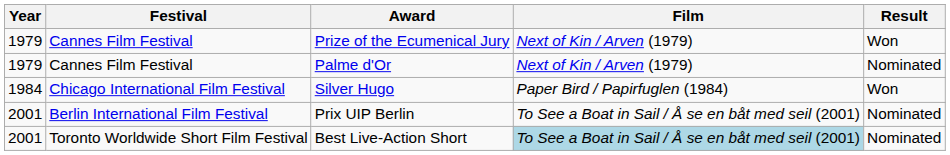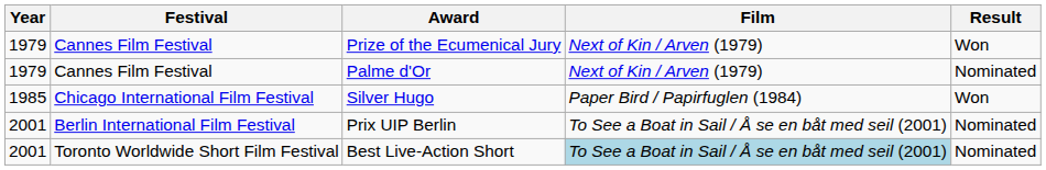 <table class="wikitable">
 <tr>
 <th>Year</th>
 <th>Festival</th>
 <th>Award</th>
 <th>Film</th>
 <th>Result</th>
 </tr>
 <tr>
 <td>1979</td>
 <td><a href='#'>Cannes Film Festival</a></td>
 <td><a href='#'>Prize of the Ecumenical Jury</a></td>
 <td><em><a href='#'>Next of Kin / Arven</a></em> (1979)</td>
 <td>Won</td>
 </tr>
 <tr>
 <td>1979</td>
 <td>Cannes Film Festival</td>
 <td><a href='#'>Palme d'Or</a></td>
 <td><em><a href='#'>Next of Kin / Arven</a></em> (1979)</td>
 <td>Nominated</td>
 </tr>
 <tr>
-<td>1984</td>
+<td>1985</td>
 <td><a href='#'>Chicago International Film Festival</a></td>
 <td><a href='#'>Silver Hugo</a></td>
 <td><em>Paper Bird / Papirfuglen</em> (1984)</td>
 <td>Won</td>
 </tr>
 <tr>
 <td>2001</td>
 <td><a href='#'>Berlin International Film Festival</a></td>
 <td>Prix UIP Berlin</td>
 <td><em>To See a Boat in Sail / Å se en båt med seil</em> (2001)</td>
 <td>Nominated</td>
 </tr>
 <tr>
 <td>2001</td>
 <td>Toronto Worldwide Short Film Festival</td>
 <td>Best Live-Action Short</td>
 <td style="background: lightblue;"><em>To See a Boat in Sail / Å se en båt med seil</em> (2001)</td>
 <td>Nominated</td>
 </tr>
 </table>
